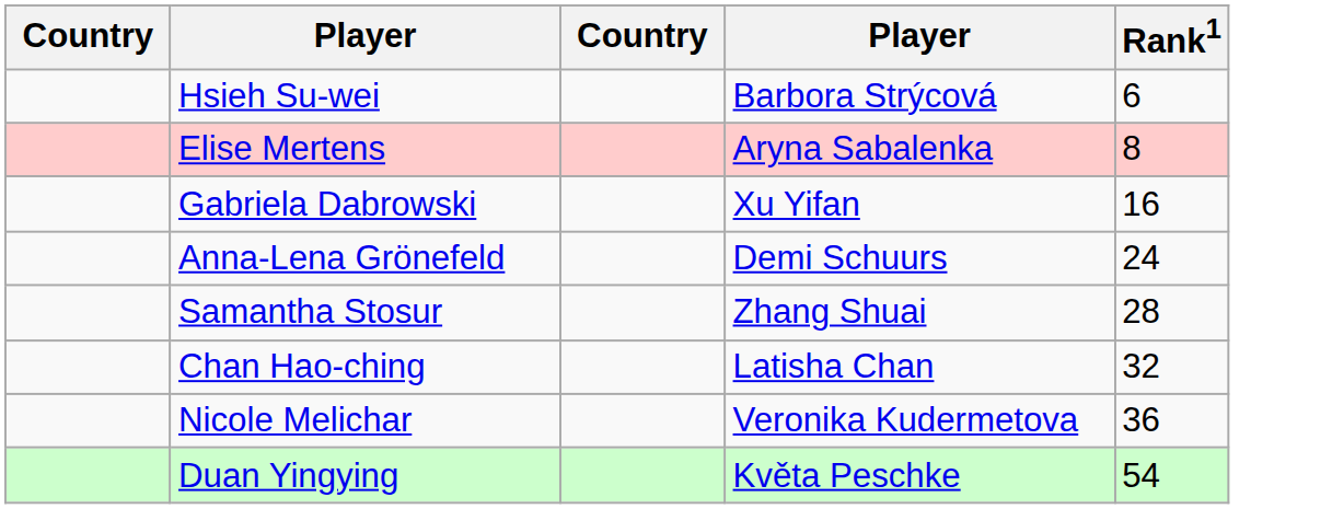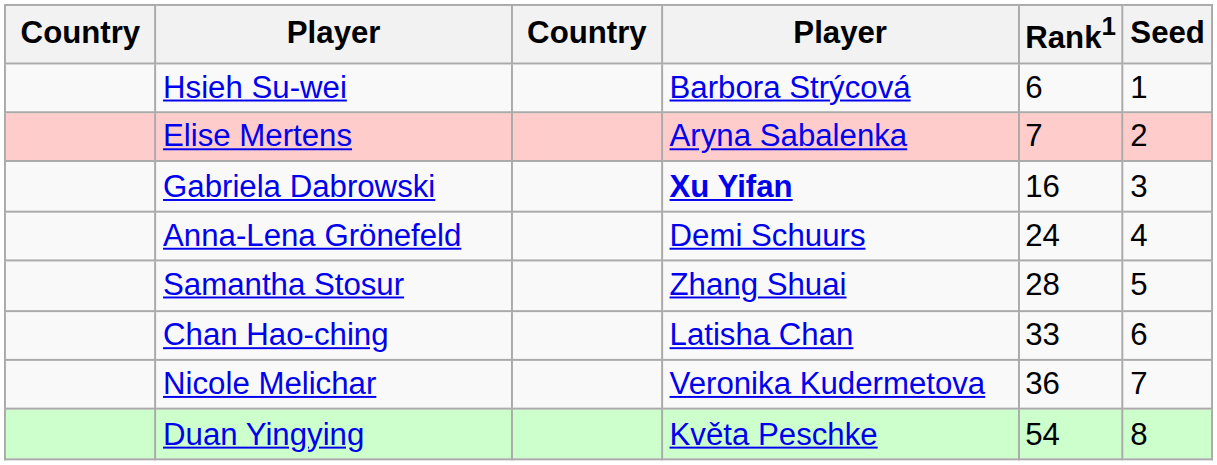 <table class="sortable wikitable">
 <tr>
 <th width="70">Country</th>
 <th width="175">Player</th>
 <th width="70">Country</th>
 <th width="175">Player</th>
 <th>Rank<sup>1</sup></th>
+<th>Seed</th>
 </tr>
 <tr>
 <td></td>
 <td><a href='#'>Hsieh Su-wei</a></td>
 <td></td>
 <td><a href='#'>Barbora Strýcová</a></td>
 <td>6</td>
+<td>1</td>
 </tr>
 <tr style="background:#fcc;">
 <td></td>
 <td><a href='#'>Elise Mertens</a></td>
 <td></td>
 <td><a href='#'>Aryna Sabalenka</a></td>
-<td>8</td>
+<td>7</td>
+<td>2</td>
 </tr>
 <tr>
 <td></td>
 <td><a href='#'>Gabriela Dabrowski</a></td>
 <td></td>
-<td><a href='#'>Xu Yifan</a></td>
+<td><strong><a href='#'>Xu Yifan</a></strong></td>
 <td>16</td>
+<td>3</td>
 </tr>
 <tr>
 <td></td>
 <td><a href='#'>Anna-Lena Grönefeld</a></td>
 <td></td>
 <td><a href='#'>Demi Schuurs</a></td>
 <td>24</td>
+<td>4</td>
 </tr>
 <tr>
 <td></td>
 <td><a href='#'>Samantha Stosur</a></td>
 <td></td>
 <td><a href='#'>Zhang Shuai</a></td>
 <td>28</td>
+<td>5</td>
 </tr>
 <tr>
 <td></td>
 <td><a href='#'>Chan Hao-ching</a></td>
 <td></td>
 <td><a href='#'>Latisha Chan</a></td>
-<td>32</td>
+<td>33</td>
+<td>6</td>
 </tr>
 <tr>
 <td></td>
 <td><a href='#'>Nicole Melichar</a></td>
 <td></td>
 <td><a href='#'>Veronika Kudermetova</a></td>
 <td>36</td>
+<td>7</td>
 </tr>
 <tr style="background:#cfc;">
 <td></td>
 <td><a href='#'>Duan Yingying</a></td>
 <td></td>
 <td><a href='#'>Květa Peschke</a></td>
 <td>54</td>
+<td>8</td>
 </tr>
 </table>
